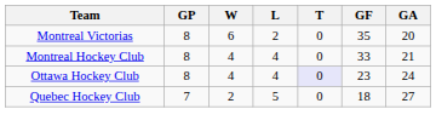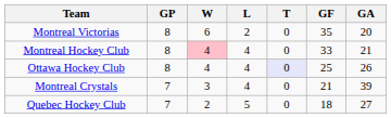 <table class="wikitable" style="text-align:center;">
 <tr>
 <th style="width:12em">Team</th>
 <th style="width:3em">GP</th>
 <th style="width:3em">W</th>
 <th style="width:3em">L</th>
 <th style="width:3em">T</th>
 <th style="width:3em">GF</th>
 <th style="width:3em">GA</th>
 </tr>
 <tr>
 <td><a href='#'>Montreal Victorias</a></td>
 <td>8</td>
 <td>6</td>
 <td>2</td>
 <td>0</td>
 <td>35</td>
 <td>20</td>
 </tr>
 <tr>
 <td><a href='#'>Montreal Hockey Club</a></td>
 <td>8</td>
-<td>4</td>
+<td style="background: pink;">4</td>
 <td>4</td>
 <td>0</td>
 <td>33</td>
 <td>21</td>
 </tr>
 <tr>
 <td><a href='#'>Ottawa Hockey Club</a></td>
 <td>8</td>
 <td>4</td>
 <td>4</td>
 <td style="background: lavender;">0</td>
-<td>23</td>
-<td>24</td>
+<td>25</td>
+<td>26</td>
+</tr>
+<tr>
+<td><a href='#'>Montreal Crystals</a></td>
+<td>7</td>
+<td>3</td>
+<td>4</td>
+<td>0</td>
+<td>21</td>
+<td>39</td>
 </tr>
 <tr>
 <td><a href='#'>Quebec Hockey Club</a></td>
 <td>7</td>
 <td>2</td>
 <td>5</td>
 <td>0</td>
 <td>18</td>
 <td>27</td>
 </tr>
 </table>
